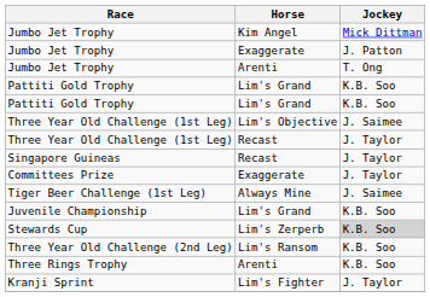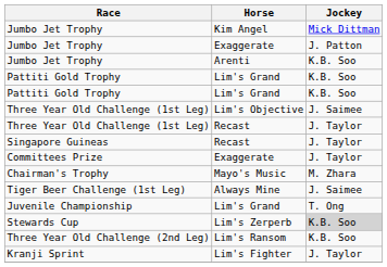 <table class="wikitable">
 <tr>
 <th>Race</th>
 <th>Horse</th>
 <th>Jockey</th>
 </tr>
 <tr>
 <td>Jumbo Jet Trophy</td>
 <td>Kim Angel</td>
 <td><a href='#'>Mick Dittman</a></td>
 </tr>
 <tr>
 <td>Jumbo Jet Trophy</td>
 <td>Exaggerate</td>
 <td>J. Patton</td>
 </tr>
 <tr>
 <td>Jumbo Jet Trophy</td>
 <td>Arenti</td>
-<td>T. Ong</td>
+<td>K.B. Soo</td>
 </tr>
 <tr>
 <td>Pattiti Gold Trophy</td>
 <td>Lim's Grand</td>
 <td>K.B. Soo</td>
 </tr>
 <tr>
 <td>Pattiti Gold Trophy</td>
 <td>Lim's Grand</td>
 <td>K.B. Soo</td>
 </tr>
 <tr>
 <td>Three Year Old Challenge (1st Leg)</td>
 <td>Lim's Objective</td>
 <td>J. Saimee</td>
 </tr>
 <tr>
 <td>Three Year Old Challenge (1st Leg)</td>
 <td>Recast</td>
 <td>J. Taylor</td>
 </tr>
 <tr>
 <td>Singapore Guineas</td>
 <td>Recast</td>
 <td>J. Taylor</td>
 </tr>
 <tr>
 <td>Committees Prize</td>
 <td>Exaggerate</td>
 <td>J. Taylor</td>
 </tr>
 <tr>
+<td>Chairman's Trophy</td>
+<td>Mayo's Music</td>
+<td>M. Zhara</td>
+</tr>
+<tr>
 <td>Tiger Beer Challenge (1st Leg)</td>
 <td>Always Mine</td>
 <td>J. Saimee</td>
 </tr>
 <tr>
 <td>Juvenile Championship</td>
 <td>Lim's Grand</td>
-<td>K.B. Soo</td>
+<td>T. Ong</td>
 </tr>
 <tr>
 <td>Stewards Cup</td>
 <td>Lim's Zerperb</td>
 <td style="background: lightgrey;">K.B. Soo</td>
 </tr>
 <tr>
 <td>Three Year Old Challenge (2nd Leg)</td>
 <td>Lim's Ransom</td>
 <td>K.B. Soo</td>
 </tr>
 <tr>
-<td>Three Rings Trophy</td>
-<td>Arenti</td>
-<td>K.B. Soo</td>
-</tr>
-<tr>
 <td>Kranji Sprint</td>
 <td>Lim's Fighter</td>
 <td>J. Taylor</td>
 </tr>
 <tr>
 </tr>
 </table>
